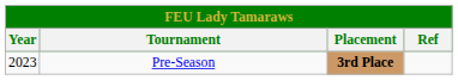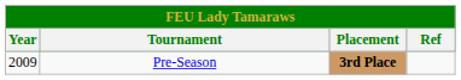 <table class="wikitable sortable" style="font-size:95%; text-align:left;">
 <tr>
 <th colspan="4" style= "background: green; color: #CFB53B; text-align: center"><strong>FEU Lady Tamaraws</strong></th>
 </tr>
 <tr style="background: green; color: green">
 <th style= "align=center; width:1em;">Year</th>
 <th style= "align=center;width:20em;">Tournament</th>
 <th style= "align=center; width:5em;">Placement</th>
 <th style= "align=center; width:3em;">Ref</th>
 </tr>
 <tr align=center>
-<td>2023</td>
+<td>2009</td>
 <td><a href='#'>Pre-Season</a></td>
 <td style="background:#c96;"><strong>3rd Place</strong></td>
 <td></td>
 </tr>
 </table>
